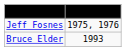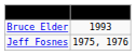 <table class="wikitable" style="text-align: center;">
 <tr>
 <td bgcolor="black"><span>Player</span></td>
 <td bgcolor="black"><span>Years</span></td>
 </tr>
 <tr>
+<td><a href='#'>Bruce Elder</a></td>
+<td>1993</td>
+</tr>
+<tr>
 <td><a href='#'>Jeff Fosnes</a></td>
 <td>1975, 1976</td>
 </tr>
-<tr>
-<td><a href='#'>Bruce Elder</a></td>
-<td>1993</td>
-</tr>
 </table>
